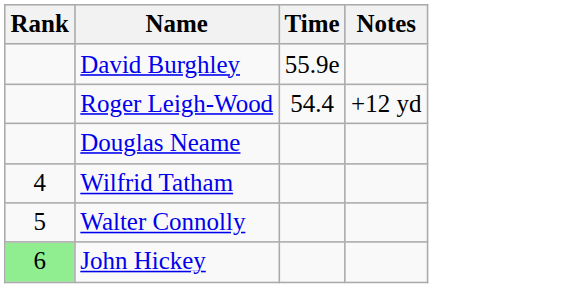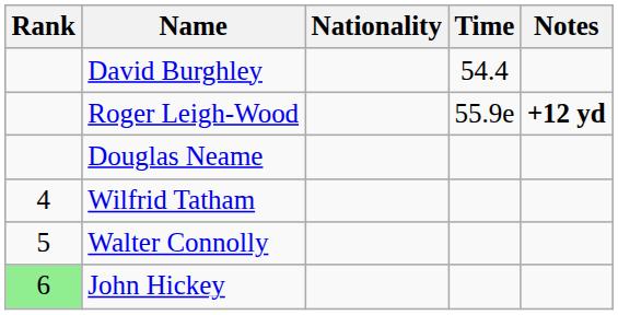 <table class="wikitable sortable" style=" text-align:center">
 <tr>
 <th>Rank</th>
 <th>Name</th>
+<th>Nationality</th>
 <th>Time</th>
 <th>Notes</th>
 </tr>
 <tr>
 <td></td>
 <td align=left><a href='#'>David Burghley</a></td>
-<td>55.9e</td>
+<td align=left></td>
+<td>54.4</td>
 <td></td>
 </tr>
 <tr>
 <td></td>
 <td align=left><a href='#'>Roger Leigh-Wood</a></td>
-<td>54.4</td>
-<td>+12 yd</td>
+<td align=left></td>
+<td>55.9e</td>
+<td><strong>+12 yd</strong></td>
 </tr>
 <tr>
 <td></td>
 <td align=left><a href='#'>Douglas Neame</a></td>
+<td align=left></td>
 <td></td>
 <td></td>
 </tr>
 <tr>
 <td>4</td>
 <td align=left><a href='#'>Wilfrid Tatham</a></td>
+<td align=left></td>
 <td></td>
 <td></td>
 </tr>
 <tr>
 <td>5</td>
 <td align=left><a href='#'>Walter Connolly</a></td>
+<td align=left></td>
 <td></td>
 <td></td>
 </tr>
 <tr>
 <td style="background: lightgreen;">6</td>
 <td align=left><a href='#'>John Hickey</a></td>
+<td align=left></td>
 <td></td>
 <td></td>
 </tr>
 </table>
